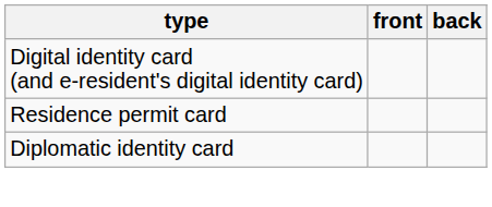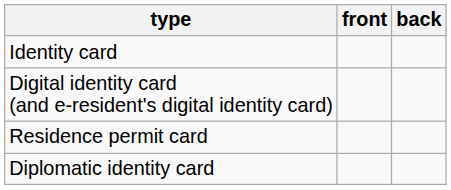 <table class="wikitable">
 <tr>
 <th>type</th>
 <th>front</th>
 <th>back</th>
+</tr>
+<tr>
+<td>Identity card</td>
+<td></td>
+<td></td>
 </tr>
 <tr>
 <td>Digital identity card<br>(and e-resident's digital identity card)</td>
 <td></td>
 <td></td>
 </tr>
 <tr>
 <td>Residence permit card</td>
 <td></td>
 <td></td>
 </tr>
 <tr>
 <td>Diplomatic identity card</td>
 <td></td>
 <td></td>
 </tr>
 </table>
